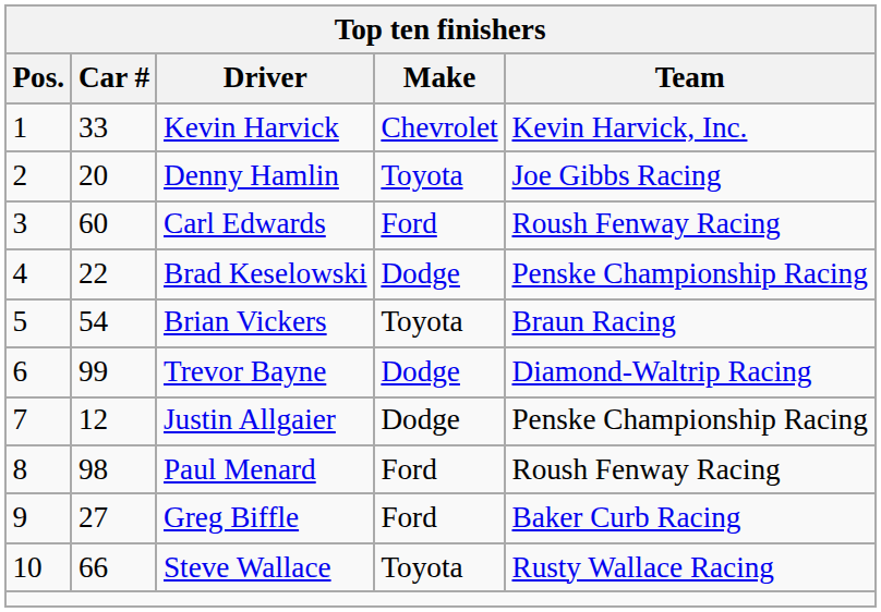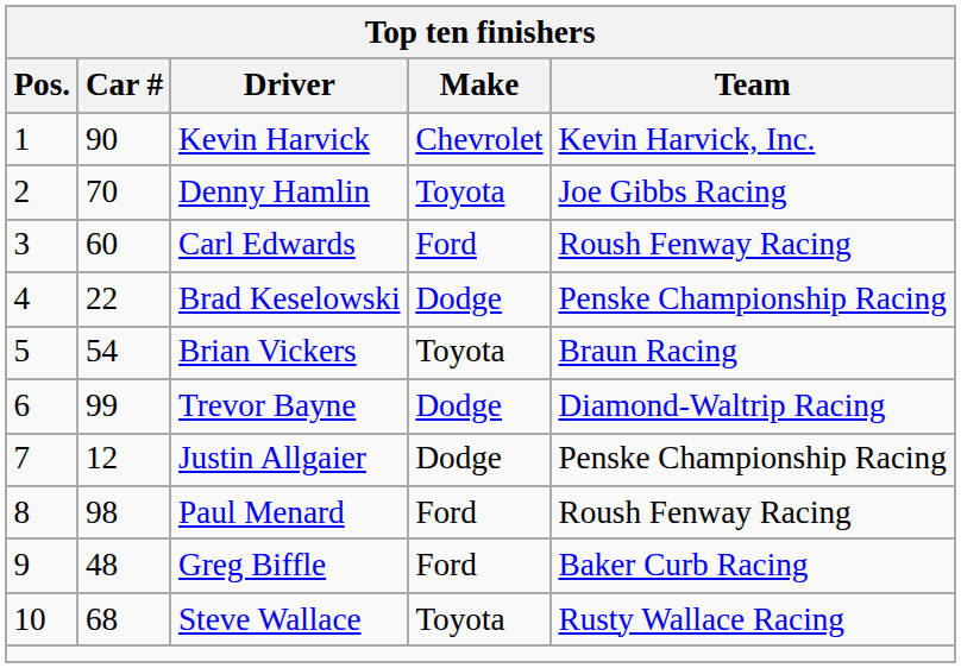 <table class="wikitable" style="font-size: 85%;">
 <tr>
 <th colspan=5 align=center>Top ten finishers</th>
 </tr>
 <tr>
 <th>Pos.</th>
 <th>Car #</th>
 <th>Driver</th>
 <th>Make</th>
 <th>Team</th>
 </tr>
 <tr>
 <td>1</td>
-<td>33</td>
+<td>90</td>
 <td><a href='#'>Kevin Harvick</a></td>
 <td><a href='#'>Chevrolet</a></td>
 <td><a href='#'>Kevin Harvick, Inc.</a></td>
 </tr>
 <tr>
 <td>2</td>
-<td>20</td>
+<td>70</td>
 <td><a href='#'>Denny Hamlin</a></td>
 <td><a href='#'>Toyota</a></td>
 <td><a href='#'>Joe Gibbs Racing</a></td>
 </tr>
 <tr>
 <td>3</td>
 <td>60</td>
 <td><a href='#'>Carl Edwards</a></td>
 <td><a href='#'>Ford</a></td>
 <td><a href='#'>Roush Fenway Racing</a></td>
 </tr>
 <tr>
 <td>4</td>
 <td>22</td>
 <td><a href='#'>Brad Keselowski</a></td>
 <td><a href='#'>Dodge</a></td>
 <td><a href='#'>Penske Championship Racing</a></td>
 </tr>
 <tr>
 <td>5</td>
 <td>54</td>
 <td><a href='#'>Brian Vickers</a></td>
 <td>Toyota</td>
 <td><a href='#'>Braun Racing</a></td>
 </tr>
 <tr>
 <td>6</td>
 <td>99</td>
 <td><a href='#'>Trevor Bayne</a></td>
 <td><a href='#'>Dodge</a></td>
 <td><a href='#'>Diamond-Waltrip Racing</a></td>
 </tr>
 <tr>
 <td>7</td>
 <td>12</td>
 <td><a href='#'>Justin Allgaier</a></td>
 <td>Dodge</td>
 <td>Penske Championship Racing</td>
 </tr>
 <tr>
 <td>8</td>
 <td>98</td>
 <td><a href='#'>Paul Menard</a></td>
 <td>Ford</td>
 <td>Roush Fenway Racing</td>
 </tr>
 <tr>
 <td>9</td>
-<td>27</td>
+<td>48</td>
 <td><a href='#'>Greg Biffle</a></td>
 <td>Ford</td>
 <td><a href='#'>Baker Curb Racing</a></td>
 </tr>
 <tr>
 <td>10</td>
-<td>66</td>
+<td>68</td>
 <td><a href='#'>Steve Wallace</a></td>
 <td>Toyota</td>
 <td><a href='#'>Rusty Wallace Racing</a></td>
 </tr>
 <tr>
 <td colspan=5 align=center></td>
 </tr>
 </table>
